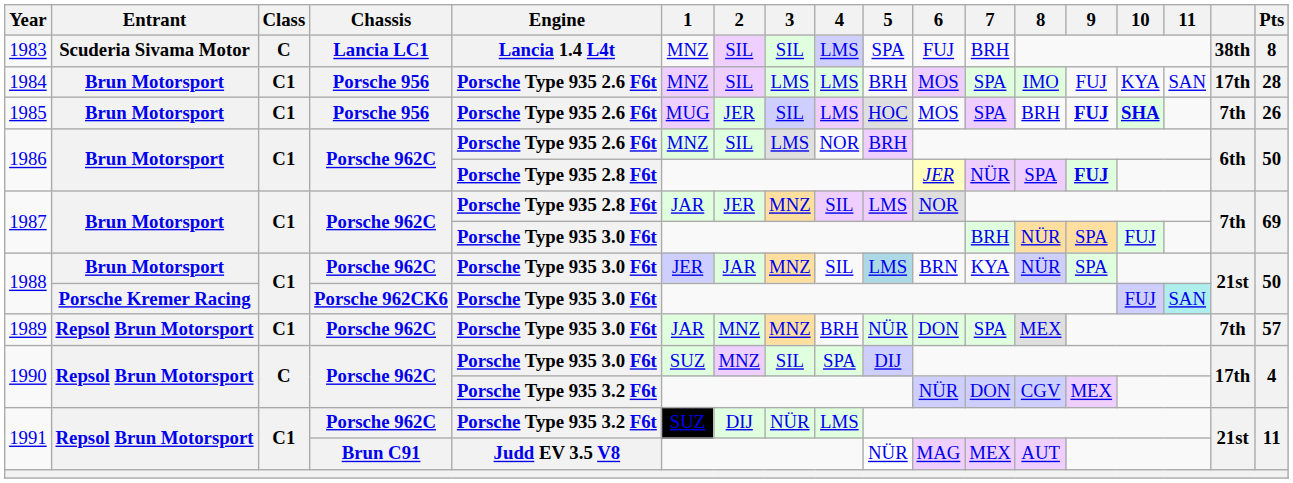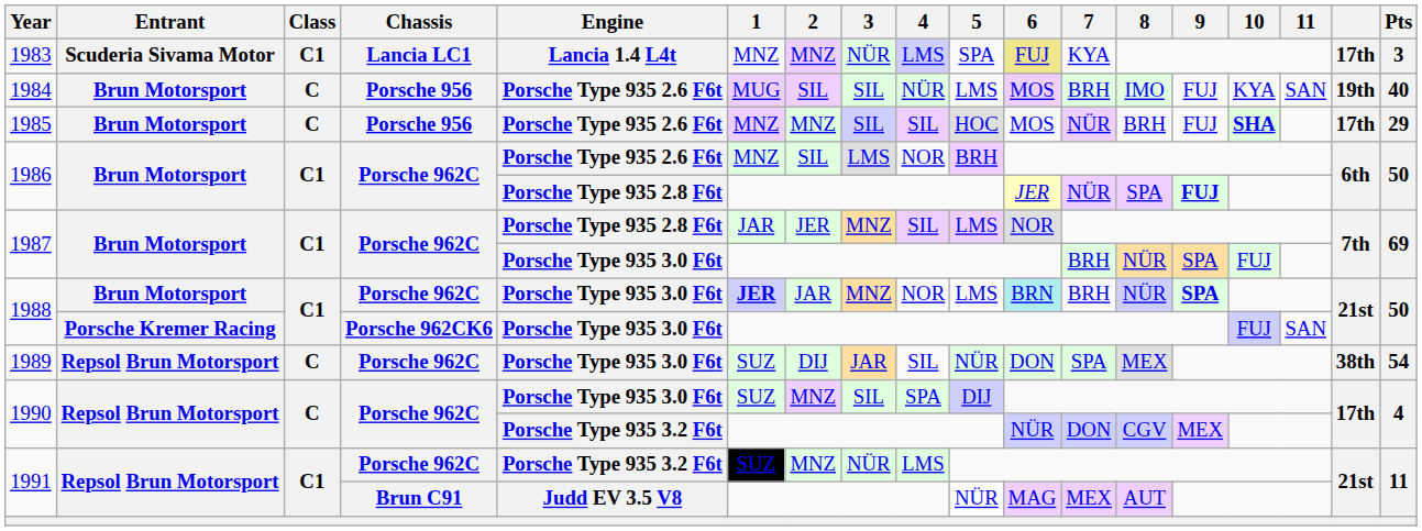 <table class="wikitable" style="text-align:center; font-size:85%">
 <tr>
 <th>Year</th>
 <th>Entrant</th>
 <th>Class</th>
 <th>Chassis</th>
 <th>Engine</th>
 <th>1</th>
 <th>2</th>
 <th>3</th>
 <th>4</th>
 <th>5</th>
 <th>6</th>
 <th>7</th>
 <th>8</th>
 <th>9</th>
 <th>10</th>
 <th>11</th>
 <th></th>
 <th>Pts</th>
 </tr>
 <tr>
 <td><a href='#'>1983</a></td>
 <th nowrap>Scuderia Sivama Motor</th>
-<th>C</th>
+<th>C1</th>
 <th nowrap><a href='#'>Lancia LC1</a></th>
 <th nowrap><a href='#'>Lancia</a> 1.4 <a href='#'>L4</a><a href='#'>t</a></th>
 <td><a href='#'>MNZ</a></td>
-<td style="background:#EFCFFF;"><a href='#'>SIL</a><br></td>
-<td style="background:#DFFFDF;"><a href='#'>SIL</a><br></td>
+<td style="background:#EFCFFF;"><a href='#'>MNZ</a><br></td>
+<td style="background:#DFFFDF;"><a href='#'>NÜR</a><br></td>
 <td style="background:#CFCFFF;"><a href='#'>LMS</a><br></td>
 <td><a href='#'>SPA</a></td>
-<td><a href='#'>FUJ</a></td>
-<td><a href='#'>BRH</a></td>
+<td style="background: khaki;"><a href='#'>FUJ</a></td>
+<td><a href='#'>KYA</a></td>
 <td colspan=4></td>
-<th>38th</th>
-<th>8</th>
+<th>17th</th>
+<th>3</th>
 </tr>
 <tr>
 <td><a href='#'>1984</a></td>
 <th nowrap><a href='#'>Brun Motorsport</a></th>
-<th>C1</th>
+<th>C</th>
 <th nowrap><a href='#'>Porsche 956</a></th>
 <th nowrap><a href='#'>Porsche</a> Type 935 2.6 <a href='#'>F6</a><a href='#'>t</a></th>
-<td style="background:#EFCFFF;"><a href='#'>MNZ</a><br></td>
+<td style="background:#EFCFFF;"><a href='#'>MUG</a><br></td>
 <td style="background:#EFCFFF;"><a href='#'>SIL</a><br></td>
-<td style="background:#DFFFDF;"><a href='#'>LMS</a><br></td>
-<td style="background:#DFFFDF;"><a href='#'>LMS</a><br></td>
-<td><a href='#'>BRH</a></td>
+<td style="background:#DFFFDF;"><a href='#'>SIL</a><br></td>
+<td style="background:#DFFFDF;"><a href='#'>NÜR</a><br></td>
+<td><a href='#'>LMS</a></td>
 <td style="background:#EFCFFF;"><a href='#'>MOS</a><br></td>
-<td style="background:#DFFFDF;"><a href='#'>SPA</a><br></td>
+<td style="background:#DFFFDF;"><a href='#'>BRH</a><br></td>
 <td style="background:#DFFFDF;"><a href='#'>IMO</a><br></td>
 <td><a href='#'>FUJ</a></td>
 <td><a href='#'>KYA</a></td>
 <td><a href='#'>SAN</a></td>
-<th>17th</th>
-<th>28</th>
+<th>19th</th>
+<th>40</th>
 </tr>
 <tr>
 <td><a href='#'>1985</a></td>
 <th nowrap><a href='#'>Brun Motorsport</a></th>
-<th>C1</th>
+<th>C</th>
 <th nowrap><a href='#'>Porsche 956</a></th>
 <th nowrap><a href='#'>Porsche</a> Type 935 2.6 <a href='#'>F6</a><a href='#'>t</a></th>
-<td style="background:#EFCFFF;"><a href='#'>MUG</a><br></td>
-<td style="background:#DFFFDF;"><a href='#'>JER</a><br></td>
+<td style="background:#EFCFFF;"><a href='#'>MNZ</a><br></td>
+<td style="background:#DFFFDF;"><a href='#'>MNZ</a><br></td>
 <td style="background:#CFCFFF;"><a href='#'>SIL</a><br></td>
-<td style="background:#EFCFFF;"><a href='#'>LMS</a><br></td>
+<td style="background:#EFCFFF;"><a href='#'>SIL</a><br></td>
 <td style="background:#DFDFDF;"><a href='#'>HOC</a><br></td>
 <td><a href='#'>MOS</a></td>
-<td style="background:#EFCFFF;"><a href='#'>SPA</a><br></td>
+<td style="background:#EFCFFF;"><a href='#'>NÜR</a><br></td>
 <td><a href='#'>BRH</a></td>
-<td><strong><a href='#'>FUJ</a></strong></td>
+<td><a href='#'>FUJ</a></td>
 <td style="background:#DFFFDF;"><strong><a href='#'>SHA</a><br></strong></td>
 <td></td>
-<th>7th</th>
-<th>26</th>
+<th>17th</th>
+<th>29</th>
 </tr>
 <tr>
 <td rowspan=2><a href='#'>1986</a></td>
 <th rowspan=2 nowrap><a href='#'>Brun Motorsport</a></th>
 <th rowspan=2>C1</th>
 <th rowspan=2 nowrap><a href='#'>Porsche 962C</a></th>
 <th nowrap><a href='#'>Porsche</a> Type 935 2.6 <a href='#'>F6</a><a href='#'>t</a></th>
 <td style="background:#DFFFDF;"><a href='#'>MNZ</a><br></td>
 <td style="background:#DFFFDF;"><a href='#'>SIL</a><br></td>
 <td style="background:#DFDFDF;"><a href='#'>LMS</a><br></td>
 <td><a href='#'>NOR</a></td>
 <td style="background:#EFCFFF;"><a href='#'>BRH</a><br></td>
 <td colspan=6></td>
 <th rowspan=2>6th</th>
 <th rowspan=2>50</th>
 </tr>
 <tr>
 <th nowrap><a href='#'>Porsche</a> Type 935 2.8 <a href='#'>F6</a><a href='#'>t</a></th>
 <td colspan=5></td>
 <td style="background:#FFFFBF;"><em><a href='#'>JER</a></em><br></td>
 <td style="background:#EFCFFF;"><a href='#'>NÜR</a><br></td>
 <td style="background:#EFCFFF;"><a href='#'>SPA</a><br></td>
 <td style="background:#DFFFDF;"><strong><a href='#'>FUJ</a></strong><br></td>
 <td colspan=2></td>
 </tr>
 <tr>
 <td rowspan=2><a href='#'>1987</a></td>
 <th rowspan=2><a href='#'>Brun Motorsport</a></th>
 <th rowspan=2>C1</th>
 <th rowspan=2><a href='#'>Porsche 962C</a></th>
 <th><a href='#'>Porsche</a> Type 935 2.8 <a href='#'>F6</a><a href='#'>t</a></th>
 <td style="background:#DFFFDF;"><a href='#'>JAR</a><br></td>
 <td style="background:#DFFFDF;"><a href='#'>JER</a><br></td>
 <td style="background:#FFDF9F;"><a href='#'>MNZ</a><br></td>
 <td style="background:#EFCFFF;"><a href='#'>SIL</a><br></td>
 <td style="background:#EFCFFF;"><a href='#'>LMS</a><br></td>
 <td style="background:#DFDFDF;"><a href='#'>NOR</a><br></td>
 <td colspan=5></td>
 <th rowspan=2>7th</th>
 <th rowspan=2>69</th>
 </tr>
 <tr>
 <th nowrap><a href='#'>Porsche</a> Type 935 3.0 <a href='#'>F6</a><a href='#'>t</a></th>
 <td colspan=6></td>
 <td style="background:#DFFFDF;"><a href='#'>BRH</a><br></td>
 <td style="background:#FFDF9F;"><a href='#'>NÜR</a><br></td>
 <td style="background:#FFDF9F;"><a href='#'>SPA</a><br></td>
 <td style="background:#DFFFDF;"><a href='#'>FUJ</a><br></td>
 <td></td>
 </tr>
 <tr>
 <td rowspan=2><a href='#'>1988</a></td>
 <th nowrap><a href='#'>Brun Motorsport</a></th>
 <th rowspan=2>C1</th>
 <th nowrap><a href='#'>Porsche 962C</a></th>
 <th nowrap><a href='#'>Porsche</a> Type 935 3.0 <a href='#'>F6</a><a href='#'>t</a></th>
-<td style="background:#CFCFFF;"><a href='#'>JER</a><br></td>
+<td style="background:#CFCFFF;"><strong><a href='#'>JER</a><br></strong></td>
 <td style="background:#DFFFDF;"><a href='#'>JAR</a><br></td>
 <td style="background:#FFDF9F;"><a href='#'>MNZ</a><br></td>
-<td><a href='#'>SIL</a></td>
-<td style="background: lightblue;"><a href='#'>LMS</a></td>
-<td><a href='#'>BRN</a></td>
-<td><a href='#'>KYA</a></td>
+<td><a href='#'>NOR</a></td>
+<td><a href='#'>LMS</a></td>
+<td style="background: paleturquoise;"><a href='#'>BRN</a></td>
+<td><a href='#'>BRH</a></td>
 <td style="background:#CFCFFF;"><a href='#'>NÜR</a><br></td>
-<td style="background:#DFFFDF;"><a href='#'>SPA</a><br></td>
+<td style="background:#DFFFDF;"><strong><a href='#'>SPA</a><br></strong></td>
 <td colspan=2></td>
 <th rowspan=2>21st</th>
 <th rowspan=2>50</th>
 </tr>
 <tr>
 <th nowrap><a href='#'>Porsche Kremer Racing</a></th>
 <th nowrap><a href='#'>Porsche 962CK6</a></th>
 <th nowrap><a href='#'>Porsche</a> Type 935 3.0 <a href='#'>F6</a><a href='#'>t</a></th>
 <td colspan=9></td>
 <td style="background:#CFCFFF;"><a href='#'>FUJ</a><br></td>
-<td style="background: paleturquoise;"><a href='#'>SAN</a></td>
+<td><a href='#'>SAN</a></td>
 </tr>
 <tr>
 <td><a href='#'>1989</a></td>
 <th nowrap><a href='#'>Repsol</a> <a href='#'>Brun Motorsport</a></th>
-<th>C1</th>
+<th>C</th>
 <th nowrap><a href='#'>Porsche 962C</a></th>
 <th nowrap><a href='#'>Porsche</a> Type 935 3.0 <a href='#'>F6</a><a href='#'>t</a></th>
-<td style="background:#DFFFDF;"><a href='#'>JAR</a><br></td>
-<td style="background:#DFFFDF;"><a href='#'>MNZ</a><br></td>
-<td style="background:#FFDF9F;"><a href='#'>MNZ</a><br></td>
-<td><a href='#'>BRH</a></td>
+<td style="background:#DFFFDF;"><a href='#'>SUZ</a><br></td>
+<td style="background:#DFFFDF;"><a href='#'>DIJ</a><br></td>
+<td style="background:#FFDF9F;"><a href='#'>JAR</a><br></td>
+<td><a href='#'>SIL</a></td>
 <td style="background:#DFFFDF;"><a href='#'>NÜR</a><br></td>
 <td style="background:#DFFFDF;"><a href='#'>DON</a><br></td>
 <td style="background:#DFFFDF;"><a href='#'>SPA</a><br></td>
 <td style="background:#DFDFDF;"><a href='#'>MEX</a><br></td>
 <td colspan=3></td>
-<th>7th</th>
-<th>57</th>
+<th>38th</th>
+<th>54</th>
 </tr>
 <tr>
 <td rowspan=2><a href='#'>1990</a></td>
 <th rowspan=2 nowrap><a href='#'>Repsol</a> <a href='#'>Brun Motorsport</a></th>
 <th rowspan=2>C</th>
 <th rowspan=2 nowrap><a href='#'>Porsche 962C</a></th>
 <th nowrap><a href='#'>Porsche</a> Type 935 3.0 <a href='#'>F6</a><a href='#'>t</a></th>
 <td style="background:#DFFFDF;"><a href='#'>SUZ</a><br></td>
 <td style="background:#EFCFFF;"><a href='#'>MNZ</a><br></td>
 <td style="background:#DFFFDF;"><a href='#'>SIL</a><br></td>
 <td style="background:#DFFFDF;"><a href='#'>SPA</a><br></td>
 <td style="background:#CFCFFF;"><a href='#'>DIJ</a><br></td>
 <td colspan=6></td>
 <th rowspan=2>17th</th>
 <th rowspan=2>4</th>
 </tr>
 <tr>
 <th nowrap><a href='#'>Porsche</a> Type 935 3.2 <a href='#'>F6</a><a href='#'>t</a></th>
 <td colspan=5></td>
 <td style="background:#CFCFFF;"><a href='#'>NÜR</a><br></td>
 <td style="background:#CFCFFF;"><a href='#'>DON</a><br></td>
 <td style="background:#CFCFFF;"><a href='#'>CGV</a><br></td>
 <td style="background:#EFCFFF;"><a href='#'>MEX</a><br></td>
 <td colspan=2></td>
 </tr>
 <tr>
 <td rowspan=2><a href='#'>1991</a></td>
 <th rowspan=2 nowrap><a href='#'>Repsol</a> <a href='#'>Brun Motorsport</a></th>
 <th rowspan=2>C1</th>
 <th nowrap><a href='#'>Porsche 962C</a></th>
 <th nowrap><a href='#'>Porsche</a> Type 935 3.2 <a href='#'>F6</a><a href='#'>t</a></th>
 <td style="background:#000000; color: #ffffff"><a href='#'><span>SUZ</span></a><br></td>
-<td style="background:#DFFFDF;"><a href='#'>DIJ</a><br></td>
+<td style="background:#DFFFDF;"><a href='#'>MNZ</a><br></td>
 <td style="background:#DFFFDF;"><a href='#'>NÜR</a><br></td>
 <td style="background:#DFFFDF;"><a href='#'>LMS</a><br></td>
 <td colspan=7></td>
 <th rowspan=2>21st</th>
 <th rowspan=2>11</th>
 </tr>
 <tr>
 <th nowrap><a href='#'>Brun C91</a></th>
 <th nowrap><a href='#'>Judd</a> EV 3.5 <a href='#'>V8</a></th>
 <td colspan=4></td>
 <td style="background:#FFFFFF;"><a href='#'>NÜR</a><br></td>
 <td style="background:#EFCFFF;"><a href='#'>MAG</a><br></td>
 <td style="background:#EFCFFF;"><a href='#'>MEX</a><br></td>
 <td style="background:#EFCFFF;"><a href='#'>AUT</a><br></td>
 <td colspan=3></td>
 </tr>
 <tr>
 <th colspan="18"></th>
 </tr>
 </table>
